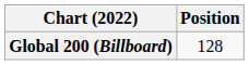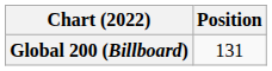 <table class="wikitable plainrowheaders" style="text-align:center">
 <tr>
 <th scope="col">Chart (2022)</th>
 <th scope="col">Position</th>
 </tr>
 <tr>
 <th scope="row">Global 200 (<em>Billboard</em>)</th>
-<td>128</td>
+<td>131</td>
 </tr>
 </table>
